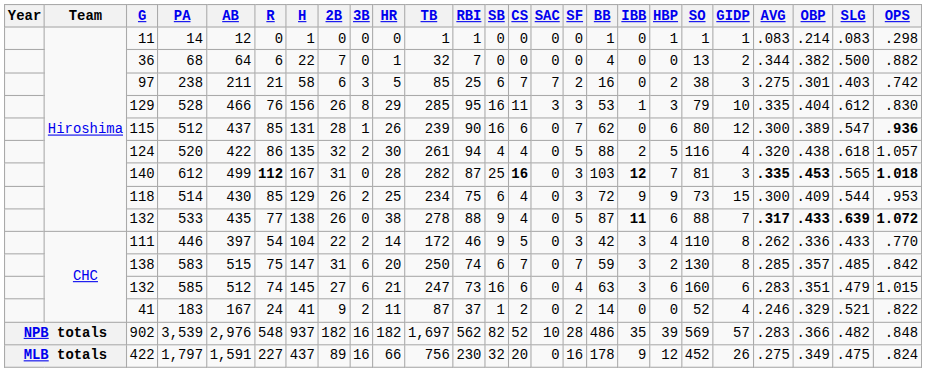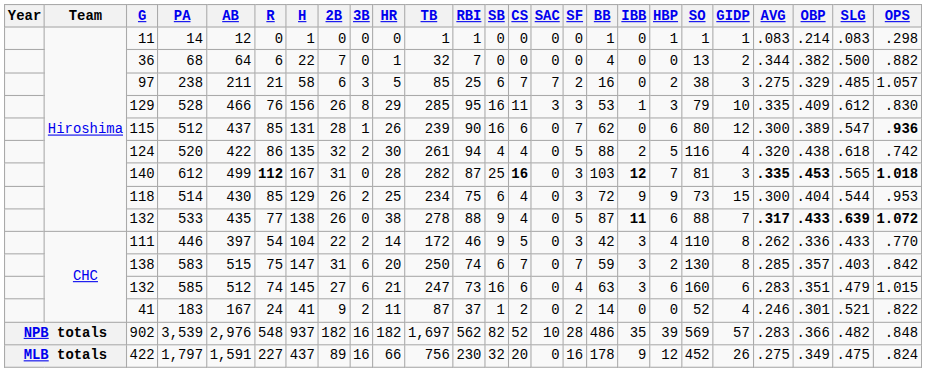 <table class="wikitable" style="text-align:right;">
 <tr>
 <th>Year</th>
 <th>Team</th>
 <th><a href='#'>G</a></th>
 <th><a href='#'>PA</a></th>
 <th><a href='#'>AB</a></th>
 <th><a href='#'>R</a></th>
 <th><a href='#'>H</a></th>
 <th><a href='#'>2B</a></th>
 <th><a href='#'>3B</a></th>
 <th><a href='#'>HR</a></th>
 <th><a href='#'>TB</a></th>
 <th><a href='#'>RBI</a></th>
 <th><a href='#'>SB</a></th>
 <th><a href='#'>CS</a></th>
 <th><a href='#'>SAC</a></th>
 <th><a href='#'>SF</a></th>
 <th><a href='#'>BB</a></th>
 <th><a href='#'>IBB</a></th>
 <th><a href='#'>HBP</a></th>
 <th><a href='#'>SO</a></th>
 <th><a href='#'>GIDP</a></th>
 <th><a href='#'>AVG</a></th>
 <th><a href='#'>OBP</a></th>
 <th><a href='#'>SLG</a></th>
 <th><a href='#'>OPS</a></th>
 </tr>
 <tr>
 <td style="text-align:center;"></td>
 <td rowspan="9" style="text-align:center; white-space:nowrap;"><a href='#'>Hiroshima</a></td>
 <td>11</td>
 <td>14</td>
 <td>12</td>
 <td>0</td>
 <td>1</td>
 <td>0</td>
 <td>0</td>
 <td>0</td>
 <td>1</td>
 <td>1</td>
 <td>0</td>
 <td>0</td>
 <td>0</td>
 <td>0</td>
 <td>1</td>
 <td>0</td>
 <td>1</td>
 <td>1</td>
 <td>1</td>
 <td>.083</td>
 <td>.214</td>
 <td>.083</td>
 <td>.298</td>
 </tr>
 <tr>
 <td style="text-align:center;"></td>
 <td>36</td>
 <td>68</td>
 <td>64</td>
 <td>6</td>
 <td>22</td>
 <td>7</td>
 <td>0</td>
 <td>1</td>
 <td>32</td>
 <td>7</td>
 <td>0</td>
 <td>0</td>
 <td>0</td>
 <td>0</td>
 <td>4</td>
 <td>0</td>
 <td>0</td>
 <td>13</td>
 <td>2</td>
 <td>.344</td>
 <td>.382</td>
 <td>.500</td>
 <td>.882</td>
 </tr>
 <tr>
 <td style="text-align:center;"></td>
 <td>97</td>
 <td>238</td>
 <td>211</td>
 <td>21</td>
 <td>58</td>
 <td>6</td>
 <td>3</td>
 <td>5</td>
 <td>85</td>
 <td>25</td>
 <td>6</td>
 <td>7</td>
 <td>7</td>
 <td>2</td>
 <td>16</td>
 <td>0</td>
 <td>2</td>
 <td>38</td>
 <td>3</td>
 <td>.275</td>
-<td>.301</td>
-<td>.403</td>
-<td>.742</td>
+<td>.329</td>
+<td>.485</td>
+<td>1.057</td>
 </tr>
 <tr>
 <td style="text-align:center;"></td>
 <td>129</td>
 <td>528</td>
 <td>466</td>
 <td>76</td>
 <td>156</td>
 <td>26</td>
 <td>8</td>
 <td>29</td>
 <td>285</td>
 <td>95</td>
 <td>16</td>
 <td>11</td>
 <td>3</td>
 <td>3</td>
 <td>53</td>
 <td>1</td>
 <td>3</td>
 <td>79</td>
 <td>10</td>
 <td>.335</td>
-<td>.404</td>
+<td>.409</td>
 <td>.612</td>
 <td>.830</td>
 </tr>
 <tr>
 <td style="text-align:center;"></td>
 <td>115</td>
 <td>512</td>
 <td>437</td>
 <td>85</td>
 <td>131</td>
 <td>28</td>
 <td>1</td>
 <td>26</td>
 <td>239</td>
 <td>90</td>
 <td>16</td>
 <td>6</td>
 <td>0</td>
 <td>7</td>
 <td>62</td>
 <td>0</td>
 <td>6</td>
 <td>80</td>
 <td>12</td>
 <td>.300</td>
 <td>.389</td>
 <td>.547</td>
 <td><strong>.936</strong></td>
 </tr>
 <tr>
 <td style="text-align:center;"></td>
 <td>124</td>
 <td>520</td>
 <td>422</td>
 <td>86</td>
 <td>135</td>
 <td>32</td>
 <td>2</td>
 <td>30</td>
 <td>261</td>
 <td>94</td>
 <td>4</td>
 <td>4</td>
 <td>0</td>
 <td>5</td>
 <td>88</td>
 <td>2</td>
 <td>5</td>
 <td>116</td>
 <td>4</td>
 <td>.320</td>
 <td>.438</td>
 <td>.618</td>
-<td>1.057</td>
+<td>.742</td>
 </tr>
 <tr>
 <td style="text-align:center;"></td>
 <td>140</td>
 <td>612</td>
 <td>499</td>
 <td><strong>112</strong></td>
 <td>167</td>
 <td>31</td>
 <td>0</td>
 <td>28</td>
 <td>282</td>
 <td>87</td>
 <td>25</td>
 <td><strong>16</strong></td>
 <td>0</td>
 <td>3</td>
 <td>103</td>
 <td><strong>12</strong></td>
 <td>7</td>
 <td>81</td>
 <td>3</td>
 <td><strong>.335</strong></td>
 <td><strong>.453</strong></td>
 <td>.565</td>
 <td><strong>1.018</strong></td>
 </tr>
 <tr>
 <td style="text-align:center;"></td>
 <td>118</td>
 <td>514</td>
 <td>430</td>
 <td>85</td>
 <td>129</td>
 <td>26</td>
 <td>2</td>
 <td>25</td>
 <td>234</td>
 <td>75</td>
 <td>6</td>
 <td>4</td>
 <td>0</td>
 <td>3</td>
 <td>72</td>
 <td>9</td>
 <td>9</td>
 <td>73</td>
 <td>15</td>
 <td>.300</td>
-<td>.409</td>
+<td>.404</td>
 <td>.544</td>
 <td>.953</td>
 </tr>
 <tr>
 <td style="text-align:center;"></td>
 <td>132</td>
 <td>533</td>
 <td>435</td>
 <td>77</td>
 <td>138</td>
 <td>26</td>
 <td>0</td>
 <td>38</td>
 <td>278</td>
 <td>88</td>
 <td>9</td>
 <td>4</td>
 <td>0</td>
 <td>5</td>
 <td>87</td>
 <td><strong>11</strong></td>
 <td>6</td>
 <td>88</td>
 <td>7</td>
 <td><strong>.317</strong></td>
 <td><strong>.433</strong></td>
 <td><strong>.639</strong></td>
 <td><strong>1.072</strong></td>
 </tr>
 <tr>
 <td style="text-align:center;"></td>
 <td rowspan="4" style="text-align:center; white-space:nowrap;"><a href='#'>CHC</a></td>
 <td>111</td>
 <td>446</td>
 <td>397</td>
 <td>54</td>
 <td>104</td>
 <td>22</td>
 <td>2</td>
 <td>14</td>
 <td>172</td>
 <td>46</td>
 <td>9</td>
 <td>5</td>
 <td>0</td>
 <td>3</td>
 <td>42</td>
 <td>3</td>
 <td>4</td>
 <td>110</td>
 <td>8</td>
 <td>.262</td>
 <td>.336</td>
 <td>.433</td>
 <td>.770</td>
 </tr>
 <tr>
 <td style="text-align:center;"></td>
 <td>138</td>
 <td>583</td>
 <td>515</td>
 <td>75</td>
 <td>147</td>
 <td>31</td>
 <td>6</td>
 <td>20</td>
 <td>250</td>
 <td>74</td>
 <td>6</td>
 <td>7</td>
 <td>0</td>
 <td>7</td>
 <td>59</td>
 <td>3</td>
 <td>2</td>
 <td>130</td>
 <td>8</td>
 <td>.285</td>
 <td>.357</td>
-<td>.485</td>
+<td>.403</td>
 <td>.842</td>
 </tr>
 <tr>
 <td style="text-align:center;"></td>
 <td>132</td>
 <td>585</td>
 <td>512</td>
 <td>74</td>
 <td>145</td>
 <td>27</td>
 <td>6</td>
 <td>21</td>
 <td>247</td>
 <td>73</td>
 <td>16</td>
 <td>6</td>
 <td>0</td>
 <td>4</td>
 <td>63</td>
 <td>3</td>
 <td>6</td>
 <td>160</td>
 <td>6</td>
 <td>.283</td>
 <td>.351</td>
 <td>.479</td>
 <td>1.015</td>
 </tr>
 <tr>
 <td style="text-align:center;"></td>
 <td>41</td>
 <td>183</td>
 <td>167</td>
 <td>24</td>
 <td>41</td>
 <td>9</td>
 <td>2</td>
 <td>11</td>
 <td>87</td>
 <td>37</td>
 <td>1</td>
 <td>2</td>
 <td>0</td>
 <td>2</td>
 <td>14</td>
 <td>0</td>
 <td>0</td>
 <td>52</td>
 <td>4</td>
 <td>.246</td>
-<td>.329</td>
+<td>.301</td>
 <td>.521</td>
 <td>.822</td>
 </tr>
 <tr>
 <th colspan="2"><a href='#'>NPB</a> totals</th>
 <td>902</td>
 <td>3,539</td>
 <td>2,976</td>
 <td>548</td>
 <td>937</td>
 <td>182</td>
 <td>16</td>
 <td>182</td>
 <td>1,697</td>
 <td>562</td>
 <td>82</td>
 <td>52</td>
 <td>10</td>
 <td>28</td>
 <td>486</td>
 <td>35</td>
 <td>39</td>
 <td>569</td>
 <td>57</td>
 <td>.283</td>
 <td>.366</td>
 <td>.482</td>
 <td>.848</td>
 </tr>
 <tr>
 <th colspan="2"><a href='#'>MLB</a> totals</th>
 <td>422</td>
 <td>1,797</td>
 <td>1,591</td>
 <td>227</td>
 <td>437</td>
 <td>89</td>
 <td>16</td>
 <td>66</td>
 <td>756</td>
 <td>230</td>
 <td>32</td>
 <td>20</td>
 <td>0</td>
 <td>16</td>
 <td>178</td>
 <td>9</td>
 <td>12</td>
 <td>452</td>
 <td>26</td>
 <td>.275</td>
 <td>.349</td>
 <td>.475</td>
 <td>.824</td>
 </tr>
 </table>
